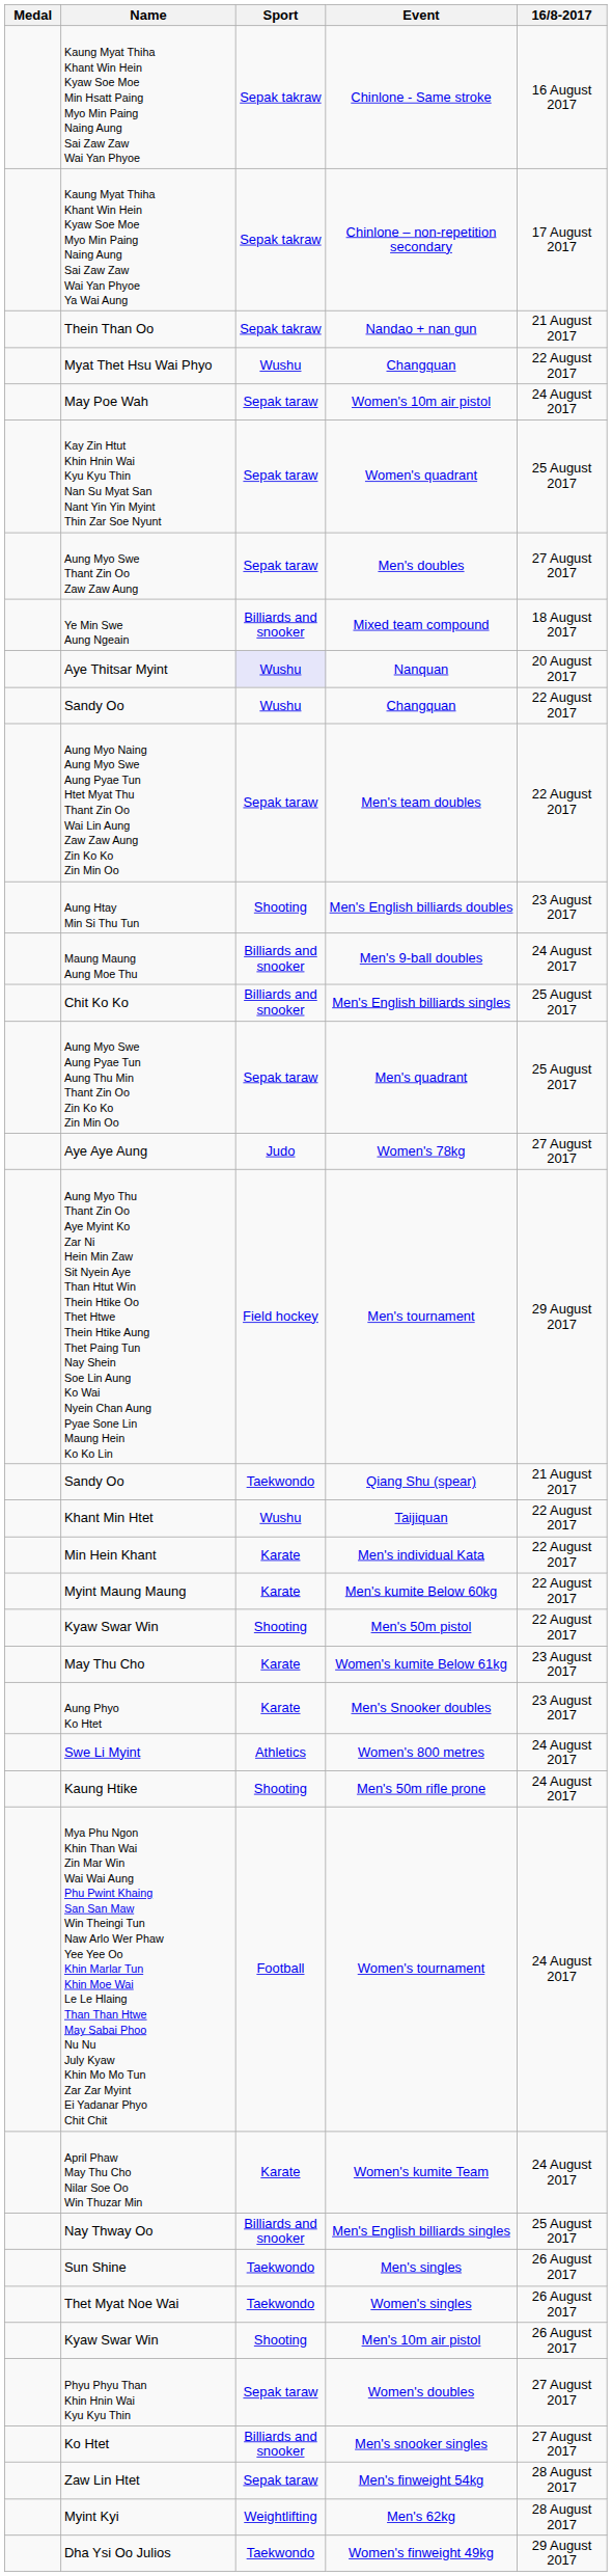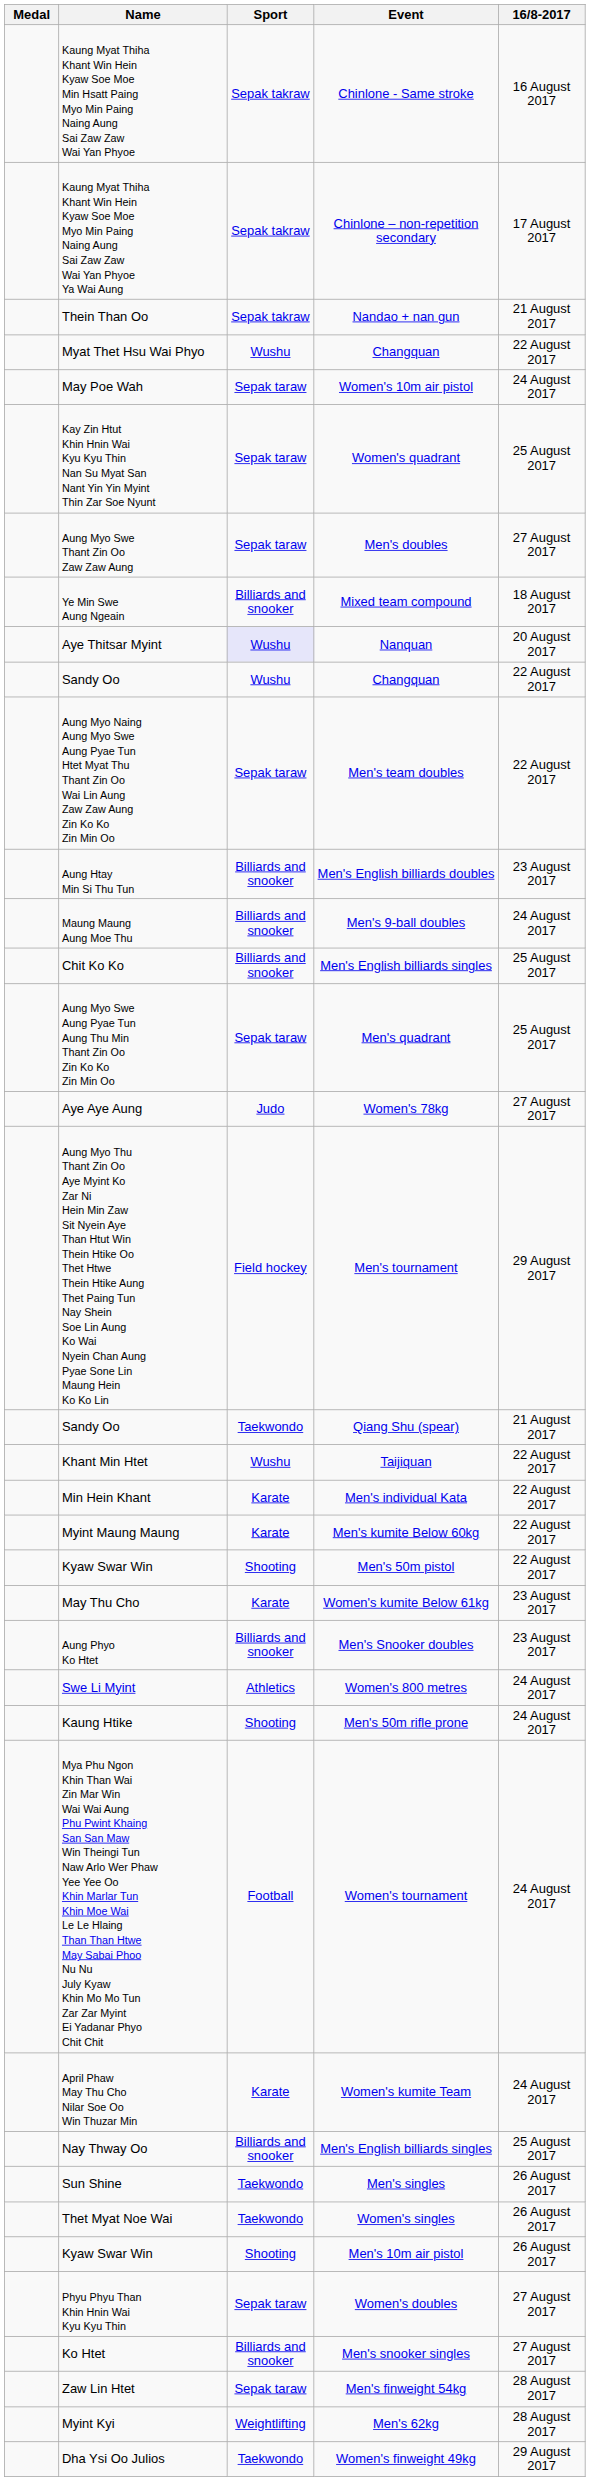 <table class="wikitable sortable" style="font-size:100%; text-align:center;">
 <tr>
 <th width="60">Medal</th>
 <th width="200">Name</th>
 <th width="100">Sport</th>
 <th width="220">Event</th>
 <th width="100">16/8-2017</th>
 </tr>
 <tr>
 <td></td>
 <td align=left> <small><br>Kaung Myat Thiha<br>Khant Win Hein<br>Kyaw Soe Moe<br>Min Hsatt Paing<br>Myo Min Paing<br>Naing Aung<br>Sai Zaw Zaw<br>Wai Yan Phyoe</small></td>
 <td><a href='#'>Sepak takraw</a></td>
 <td><a href='#'>Chinlone - Same stroke</a></td>
 <td>16 August 2017</td>
 </tr>
 <tr>
 <td></td>
 <td align=left> <small><br>Kaung Myat Thiha<br>Khant Win Hein<br>Kyaw Soe Moe<br>Myo Min Paing<br>Naing Aung<br>Sai Zaw Zaw<br>Wai Yan Phyoe<br>Ya Wai Aung</small></td>
 <td><a href='#'>Sepak takraw</a></td>
 <td><a href='#'>Chinlone – non-repetition secondary</a></td>
 <td>17 August 2017</td>
 </tr>
 <tr>
 <td></td>
 <td align=left>Thein Than Oo</td>
 <td><a href='#'>Sepak takraw</a></td>
 <td><a href='#'>Nandao + nan gun</a></td>
 <td>21 August 2017</td>
 </tr>
 <tr>
 <td></td>
 <td align=left>Myat Thet Hsu Wai Phyo</td>
 <td><a href='#'>Wushu</a></td>
 <td><a href='#'>Changquan</a></td>
 <td>22 August 2017</td>
 </tr>
 <tr>
 <td></td>
 <td align=left>May Poe Wah</td>
 <td><a href='#'>Sepak taraw</a></td>
 <td><a href='#'>Women's 10m air pistol</a></td>
 <td>24 August 2017</td>
 </tr>
 <tr>
 <td></td>
 <td align=left> <small><br>Kay Zin Htut<br>Khin Hnin Wai<br>Kyu Kyu Thin<br>Nan Su Myat San<br>Nant Yin Yin Myint<br>Thin Zar Soe Nyunt</small></td>
 <td><a href='#'>Sepak taraw</a></td>
 <td><a href='#'>Women's quadrant</a></td>
 <td>25 August 2017</td>
 </tr>
 <tr>
 <td></td>
 <td align=left> <small><br>Aung Myo Swe<br>Thant Zin Oo<br>Zaw Zaw Aung</small></td>
 <td><a href='#'>Sepak taraw</a></td>
 <td><a href='#'>Men's doubles</a></td>
 <td>27 August 2017</td>
 </tr>
 <tr>
 <td></td>
 <td align=left> <small><br>Ye Min Swe <br> Aung Ngeain </small></td>
 <td><a href='#'>Billiards and snooker</a></td>
 <td><a href='#'>Mixed team compound</a></td>
 <td>18 August 2017</td>
 </tr>
 <tr>
 <td></td>
 <td align=left>Aye Thitsar Myint</td>
 <td style="background: lavender;"><a href='#'>Wushu</a></td>
 <td><a href='#'>Nanquan</a></td>
 <td>20 August 2017</td>
 </tr>
 <tr>
 <td></td>
 <td align=left>Sandy Oo</td>
 <td><a href='#'>Wushu</a></td>
 <td><a href='#'>Changquan</a></td>
 <td>22 August 2017</td>
 </tr>
 <tr>
 <td></td>
 <td align=left> <small><br>Aung Myo Naing<br>Aung Myo Swe<br>Aung Pyae Tun<br>Htet Myat Thu<br>Thant Zin Oo<br>Wai Lin Aung<br>Zaw Zaw Aung<br>Zin Ko Ko<br>Zin Min Oo</small></td>
 <td><a href='#'>Sepak taraw</a></td>
 <td><a href='#'>Men's team doubles</a></td>
 <td>22 August 2017</td>
 </tr>
 <tr>
 <td></td>
 <td align=left> <small><br>Aung Htay <br> Min Si Thu Tun </small></td>
-<td><a href='#'>Shooting</a></td>
+<td><a href='#'>Billiards and snooker</a></td>
 <td><a href='#'>Men's English billiards doubles</a></td>
 <td>23 August 2017</td>
 </tr>
 <tr>
 <td></td>
 <td align=left> <small><br>Maung Maung <br> Aung Moe Thu </small></td>
 <td><a href='#'>Billiards and snooker</a></td>
 <td><a href='#'>Men's 9-ball doubles</a></td>
 <td>24 August 2017</td>
 </tr>
 <tr>
 <td></td>
 <td align=left>Chit Ko Ko</td>
 <td><a href='#'>Billiards and snooker</a></td>
 <td><a href='#'>Men's English billiards singles</a></td>
 <td>25 August 2017</td>
 </tr>
 <tr>
 <td></td>
 <td align=left> <small><br>Aung Myo Swe<br>Aung Pyae Tun<br>Aung Thu Min<br>Thant Zin Oo<br>Zin Ko Ko<br>Zin Min Oo</small></td>
 <td><a href='#'>Sepak taraw</a></td>
 <td><a href='#'>Men's quadrant</a></td>
 <td>25 August 2017</td>
 </tr>
 <tr>
 <td></td>
 <td align=left>Aye Aye Aung</td>
 <td><a href='#'>Judo</a></td>
 <td><a href='#'>Women's 78kg</a></td>
 <td>27 August 2017</td>
 </tr>
 <tr>
 <td></td>
 <td align=left><small><br>Aung Myo Thu<br>Thant Zin Oo<br>Aye Myint Ko<br>Zar Ni<br>Hein Min Zaw<br>Sit Nyein Aye<br>Than Htut Win<br>Thein Htike Oo<br>Thet Htwe<br>Thein Htike Aung<br>Thet Paing Tun<br>Nay Shein<br>Soe Lin Aung<br>Ko Wai<br>Nyein Chan Aung<br>Pyae Sone Lin<br>Maung Hein<br>Ko Ko Lin</small></td>
 <td><a href='#'>Field hockey</a></td>
 <td><a href='#'>Men's tournament</a></td>
 <td>29 August 2017</td>
 </tr>
 <tr>
 <td></td>
 <td align=left>Sandy Oo</td>
 <td><a href='#'>Taekwondo</a></td>
 <td><a href='#'>Qiang Shu (spear)</a></td>
 <td>21 August 2017</td>
 </tr>
 <tr>
 <td></td>
 <td align=left>Khant Min Htet</td>
 <td><a href='#'>Wushu</a></td>
 <td><a href='#'>Taijiquan</a></td>
 <td>22 August 2017</td>
 </tr>
 <tr>
 <td></td>
 <td align=left>Min Hein Khant</td>
 <td><a href='#'>Karate</a></td>
 <td><a href='#'>Men's individual Kata</a></td>
 <td>22 August 2017</td>
 </tr>
 <tr>
 <td></td>
 <td align=left>Myint Maung Maung</td>
 <td><a href='#'>Karate</a></td>
 <td><a href='#'>Men's kumite Below 60kg</a></td>
 <td>22 August 2017</td>
 </tr>
 <tr>
 <td></td>
 <td align=left>Kyaw Swar Win</td>
 <td><a href='#'>Shooting</a></td>
 <td><a href='#'>Men's 50m pistol</a></td>
 <td>22 August 2017</td>
 </tr>
 <tr>
 <td></td>
 <td align=left>May Thu Cho</td>
 <td><a href='#'>Karate</a></td>
 <td><a href='#'>Women's kumite Below 61kg</a></td>
 <td>23 August 2017</td>
 </tr>
 <tr>
 <td></td>
 <td align=left> <small><br>Aung Phyo <br> Ko Htet </small></td>
-<td><a href='#'>Karate</a></td>
+<td><a href='#'>Billiards and snooker</a></td>
 <td><a href='#'>Men's Snooker doubles</a></td>
 <td>23 August 2017</td>
 </tr>
 <tr>
 <td></td>
 <td align=left><a href='#'>Swe Li Myint</a></td>
 <td><a href='#'>Athletics</a></td>
 <td><a href='#'>Women's 800 metres</a></td>
 <td>24 August 2017</td>
 </tr>
 <tr>
 <td></td>
 <td align=left>Kaung Htike</td>
 <td><a href='#'>Shooting</a></td>
 <td><a href='#'>Men's 50m rifle prone</a></td>
 <td>24 August 2017</td>
 </tr>
 <tr>
 <td></td>
 <td align=left><small><br>Mya Phu Ngon<br>Khin Than Wai<br>Zin Mar Win<br>Wai Wai Aung<br><a href='#'>Phu Pwint Khaing</a><br><a href='#'>San San Maw</a><br>Win Theingi Tun<br>Naw Arlo Wer Phaw<br>Yee Yee Oo<br><a href='#'>Khin Marlar Tun</a><br><a href='#'>Khin Moe Wai</a><br>Le Le Hlaing<br><a href='#'>Than Than Htwe</a><br><a href='#'>May Sabai Phoo</a><br>Nu Nu<br>July Kyaw<br>Khin Mo Mo Tun<br>Zar Zar Myint<br>Ei Yadanar Phyo<br>Chit Chit</small></td>
 <td><a href='#'>Football</a></td>
 <td><a href='#'>Women's tournament</a></td>
 <td>24 August 2017</td>
 </tr>
 <tr>
 <td></td>
 <td align=left> <small><br>April Phaw<br>May Thu Cho<br>Nilar Soe Oo<br>Win Thuzar Min</small></td>
 <td><a href='#'>Karate</a></td>
 <td><a href='#'>Women's kumite Team</a></td>
 <td>24 August 2017</td>
 </tr>
 <tr>
 <td></td>
 <td align=left>Nay Thway Oo</td>
 <td><a href='#'>Billiards and snooker</a></td>
 <td><a href='#'>Men's English billiards singles</a></td>
 <td>25 August 2017</td>
 </tr>
 <tr>
 <td></td>
 <td align=left>Sun Shine</td>
 <td><a href='#'>Taekwondo</a></td>
 <td><a href='#'>Men's singles</a></td>
 <td>26 August 2017</td>
 </tr>
 <tr>
 <td></td>
 <td align=left>Thet Myat Noe Wai</td>
 <td><a href='#'>Taekwondo</a></td>
 <td><a href='#'>Women's singles</a></td>
 <td>26 August 2017</td>
 </tr>
 <tr>
 <td></td>
 <td align=left>Kyaw Swar Win</td>
 <td><a href='#'>Shooting</a></td>
 <td><a href='#'>Men's 10m air pistol</a></td>
 <td>26 August 2017</td>
 </tr>
 <tr>
 <td></td>
 <td align=left> <small><br>Phyu Phyu Than<br>Khin Hnin Wai<br>Kyu Kyu Thin</small></td>
 <td><a href='#'>Sepak taraw</a></td>
 <td><a href='#'>Women's doubles</a></td>
 <td>27 August 2017</td>
 </tr>
 <tr>
 <td></td>
 <td align=left>Ko Htet</td>
 <td><a href='#'>Billiards and snooker</a></td>
 <td><a href='#'>Men's snooker singles</a></td>
 <td>27 August 2017</td>
 </tr>
 <tr>
 <td></td>
 <td align=left>Zaw Lin Htet</td>
 <td><a href='#'>Sepak taraw</a></td>
 <td><a href='#'>Men's finweight 54kg</a></td>
 <td>28 August 2017</td>
 </tr>
 <tr>
 <td></td>
 <td align=left>Myint Kyi</td>
 <td><a href='#'>Weightlifting</a></td>
 <td><a href='#'>Men's 62kg</a></td>
 <td>28 August 2017</td>
 </tr>
 <tr>
 <td></td>
 <td align=left>Dha Ysi Oo Julios</td>
 <td><a href='#'>Taekwondo</a></td>
 <td><a href='#'>Women's finweight 49kg</a></td>
 <td>29 August 2017</td>
 </tr>
 </table>
